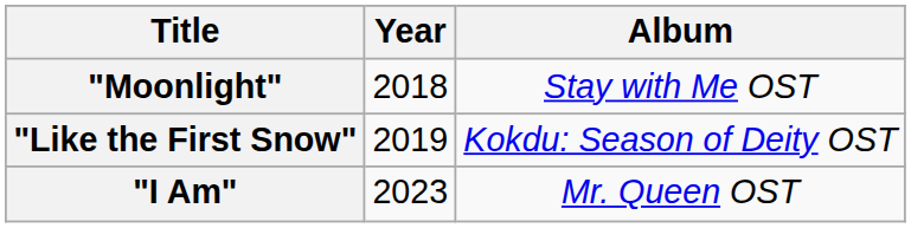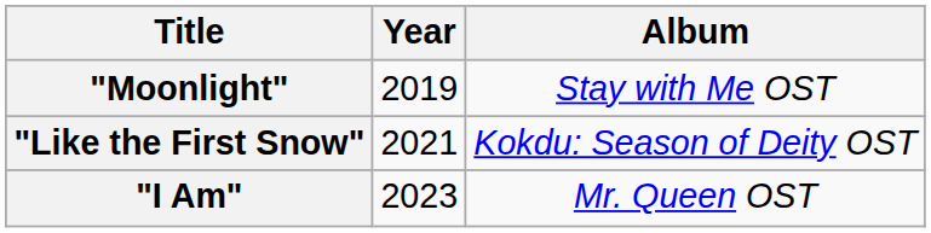 <table class="wikitable plainrowheaders" style="text-align:center">
 <tr>
 <th scope="col">Title</th>
 <th scope="col">Year</th>
 <th scope="col">Album</th>
 </tr>
 <tr>
 <th scope="row">"Moonlight"</th>
-<td>2018</td>
+<td>2019</td>
 <td><em><a href='#'>Stay with Me</a> OST</em></td>
 </tr>
 <tr>
 <th scope="row">"Like the First Snow"</th>
-<td>2019</td>
+<td>2021</td>
 <td><em><a href='#'>Kokdu: Season of Deity</a> OST </em></td>
 </tr>
 <tr>
 <th scope="row">"I Am"</th>
 <td>2023</td>
 <td><em><a href='#'>Mr. Queen</a> OST </em></td>
 </tr>
 </table>
